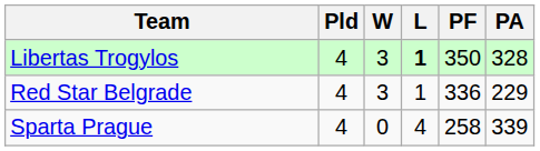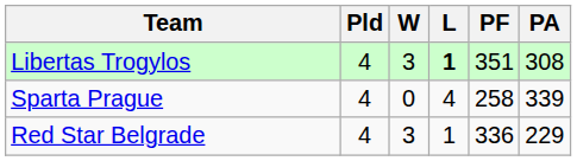 <table class="wikitable" style="text-align:center">
 <tr>
 <th width=220>Team</th>
 <th width=20>Pld</th>
 <th width=20>W</th>
 <th width=20>L</th>
 <th width=20>PF</th>
 <th width=20>PA</th>
 </tr>
 <tr bgcolor="#ccffcc">
 <td align="left"> <a href='#'>Libertas Trogylos</a></td>
 <td>4</td>
 <td>3</td>
 <td><strong>1</strong></td>
-<td>350</td>
-<td>328</td>
+<td>351</td>
+<td>308</td>
+</tr>
+<tr>
+<td align="left"> <a href='#'>Sparta Prague</a></td>
+<td>4</td>
+<td>0</td>
+<td>4</td>
+<td>258</td>
+<td>339</td>
 </tr>
 <tr>
 <td align="left"> <a href='#'>Red Star Belgrade</a></td>
 <td>4</td>
 <td>3</td>
 <td>1</td>
 <td>336</td>
 <td>229</td>
 </tr>
-<tr>
-<td align="left"> <a href='#'>Sparta Prague</a></td>
-<td>4</td>
-<td>0</td>
-<td>4</td>
-<td>258</td>
-<td>339</td>
-</tr>
 </table>
